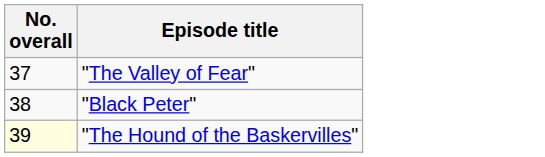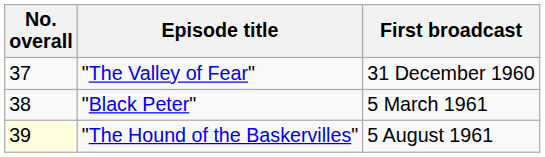 <table class="wikitable">
 <tr>
 <th>No.<br>overall</th>
 <th>Episode title</th>
+<th>First broadcast</th>
 </tr>
 <tr>
 <td>37</td>
 <td>"<a href='#'>The Valley of Fear</a>"</td>
+<td>31 December 1960</td>
 </tr>
 <tr>
 <td>38</td>
 <td>"<a href='#'>Black Peter</a>"</td>
+<td>5 March 1961</td>
 </tr>
 <tr>
 <td style="background: lightyellow;">39</td>
 <td>"<a href='#'>The Hound of the Baskervilles</a>"</td>
+<td>5 August 1961</td>
 </tr>
 </table>
